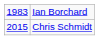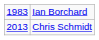 <table class="wikitable">
 <tr>
 <td><a href='#'>1983</a></td>
 <td><a href='#'>Ian Borchard</a></td>
 </tr>
 <tr>
-<td><a href='#'>2015</a></td>
+<td><a href='#'>2013</a></td>
 <td><a href='#'>Chris Schmidt</a></td>
 </tr>
 </table>
